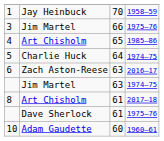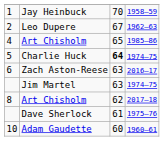 <table class="wikitable">
 <tr>
 </tr>
 <tr>
 <td>1</td>
 <td>Jay Heinbuck</td>
 <td>70</td>
 <td style="font-size:80%;"><a href='#'>1958–59</a></td>
 </tr>
 <tr>
-<td>3</td>
-<td>Jim Martel</td>
-<td>66</td>
-<td style="font-size:80%;"><a href='#'>1975–76</a></td>
+<td>2</td>
+<td>Leo Dupere</td>
+<td>67</td>
+<td style="font-size:80%;"><a href='#'>1962–63</a></td>
 </tr>
 <tr>
 <td>4</td>
 <td><a href='#'>Art Chisholm</a></td>
 <td>65</td>
 <td style="font-size:80%;"><a href='#'>1985–86</a></td>
 </tr>
 <tr>
 <td>5</td>
 <td>Charlie Huck</td>
-<td>64</td>
+<td><strong>64</strong></td>
 <td style="font-size:80%;"><a href='#'>1974–75</a></td>
 </tr>
 <tr>
 <td>6</td>
 <td>Zach Aston-Reese</td>
 <td>63</td>
 <td style="font-size:80%;"><a href='#'>2016–17</a></td>
 </tr>
 <tr>
 <td></td>
 <td>Jim Martel</td>
 <td>63</td>
 <td style="font-size:80%;"><a href='#'>1974–75</a></td>
 </tr>
 <tr>
 <td>8</td>
 <td><a href='#'>Art Chisholm</a></td>
-<td>61</td>
+<td>62</td>
 <td style="font-size:80%;"><a href='#'>2017–18</a></td>
 </tr>
 <tr>
 <td></td>
 <td>Dave Sherlock</td>
 <td>61</td>
 <td style="font-size:80%;"><a href='#'>1975–76</a></td>
 </tr>
 <tr>
 <td>10</td>
 <td><a href='#'>Adam Gaudette</a></td>
 <td>60</td>
 <td style="font-size:80%;"><a href='#'>1960–61</a></td>
 </tr>
 </table>
